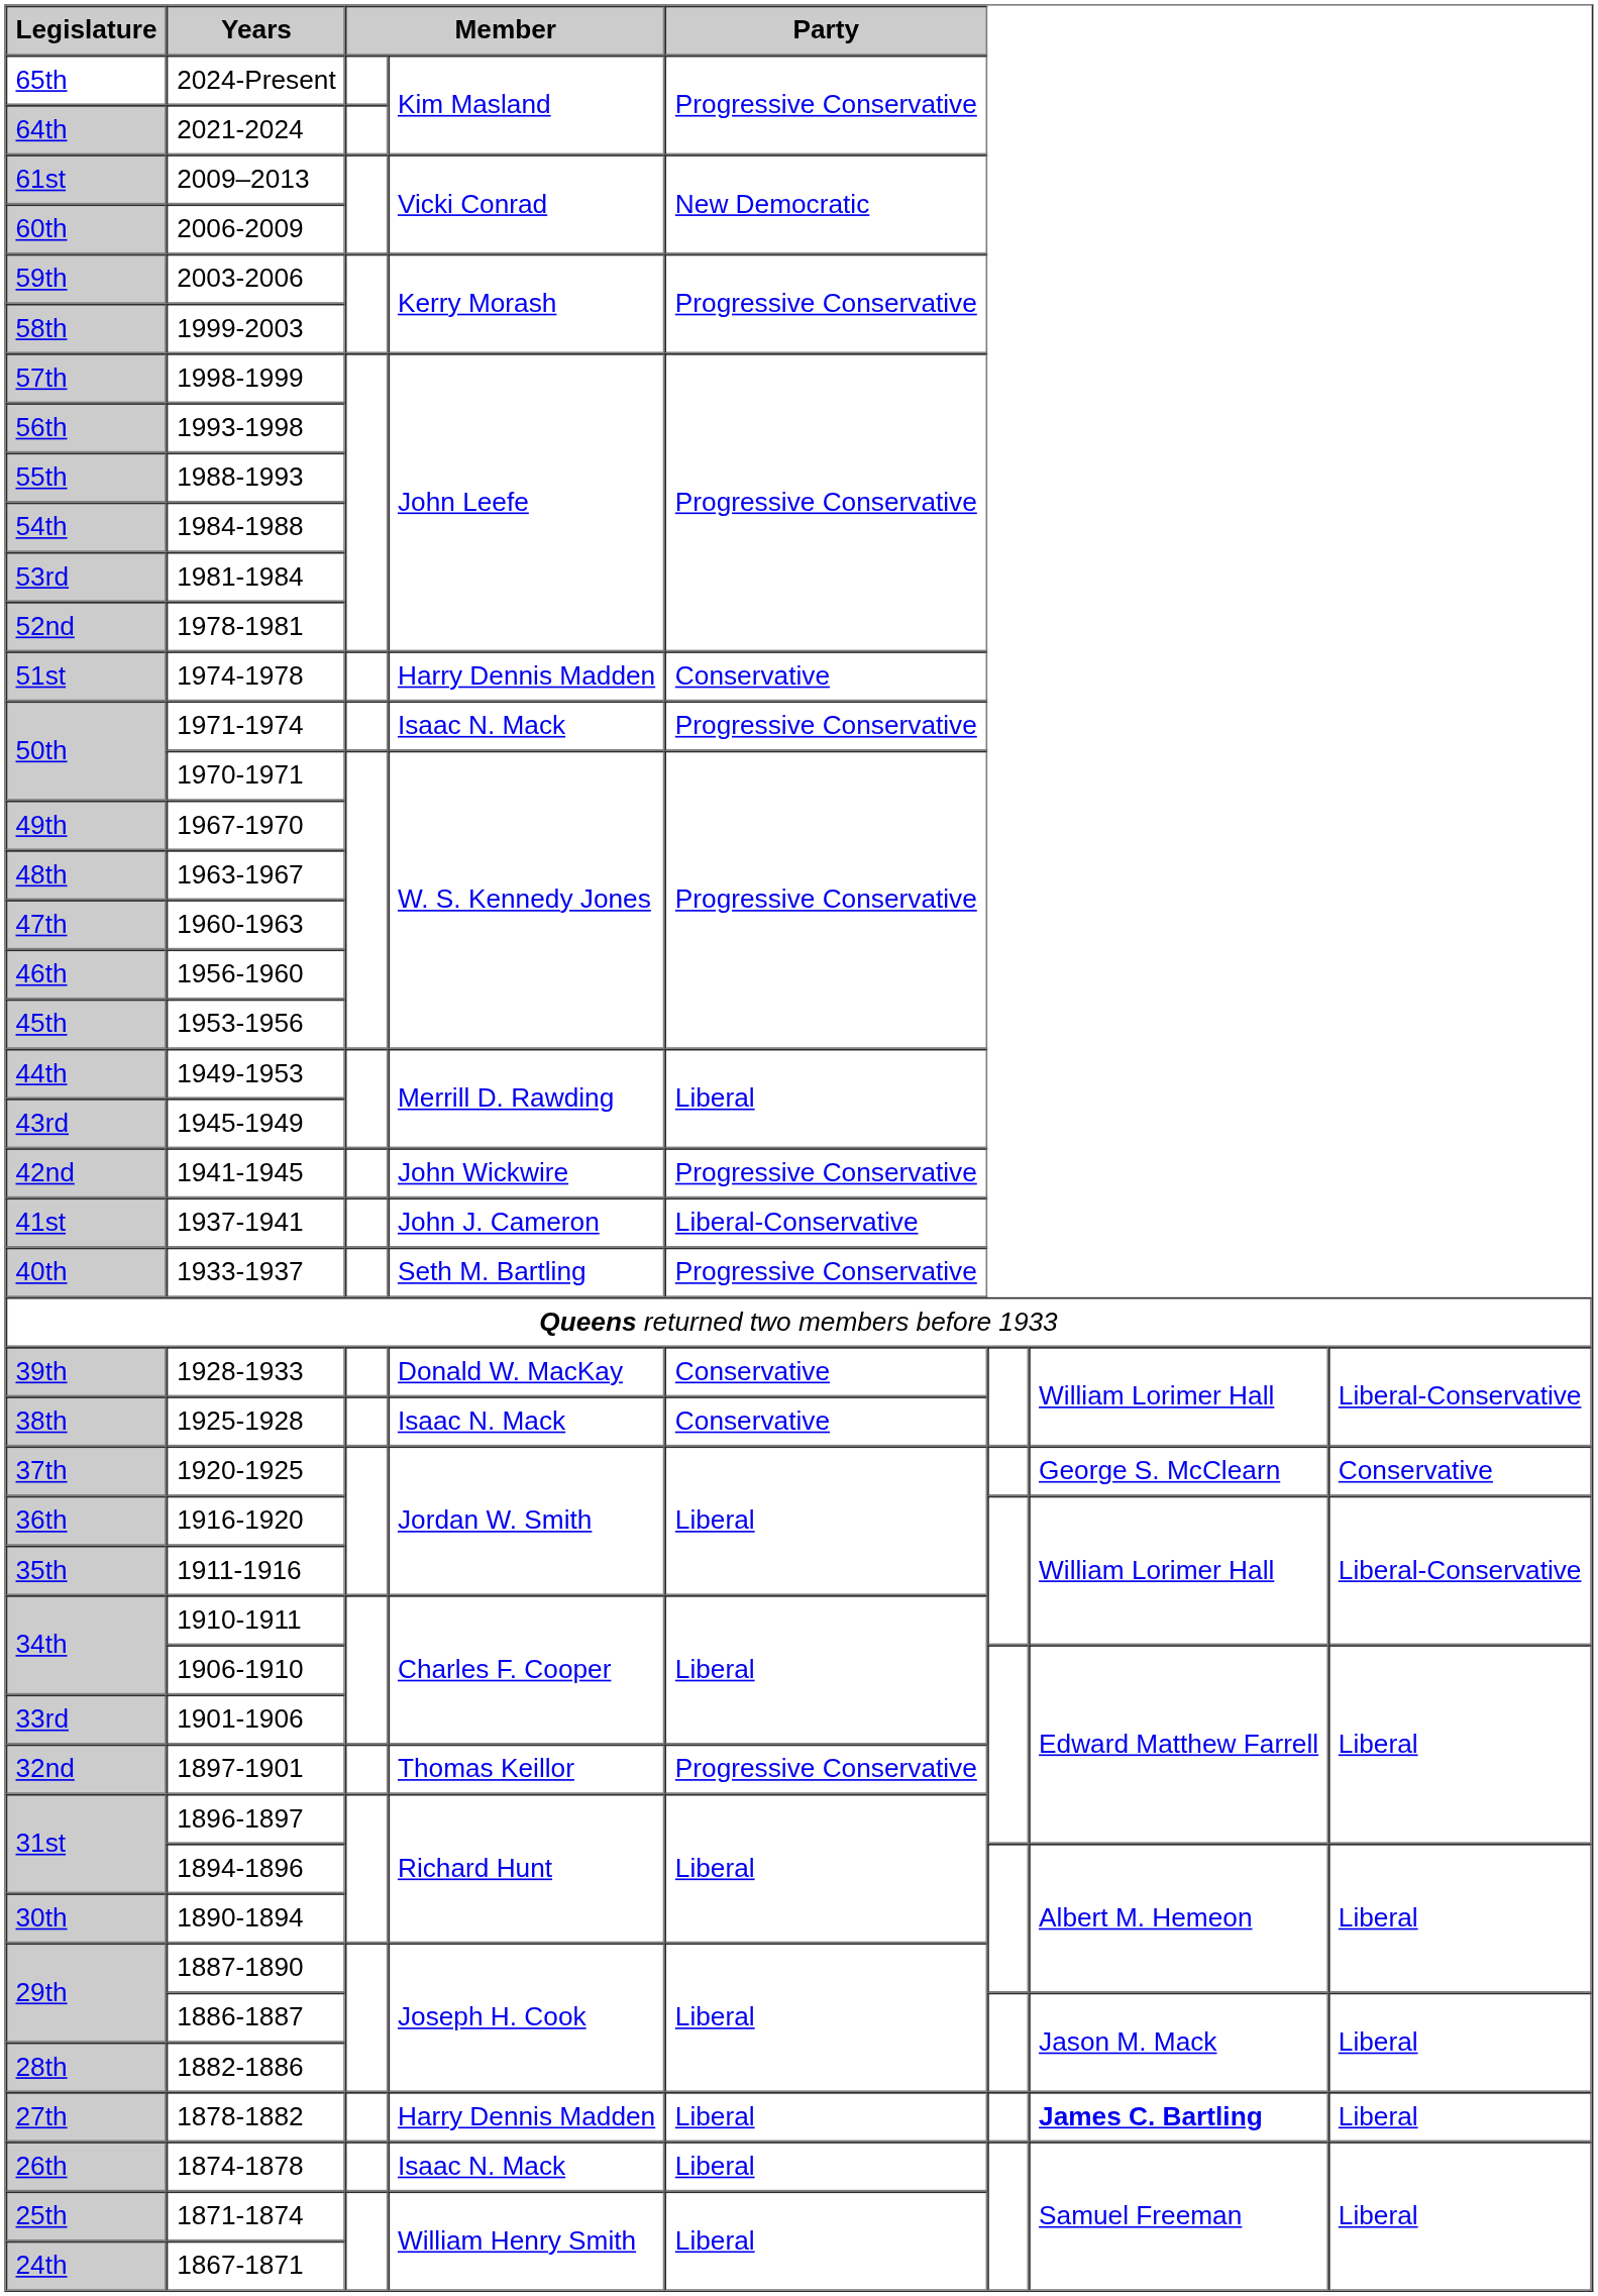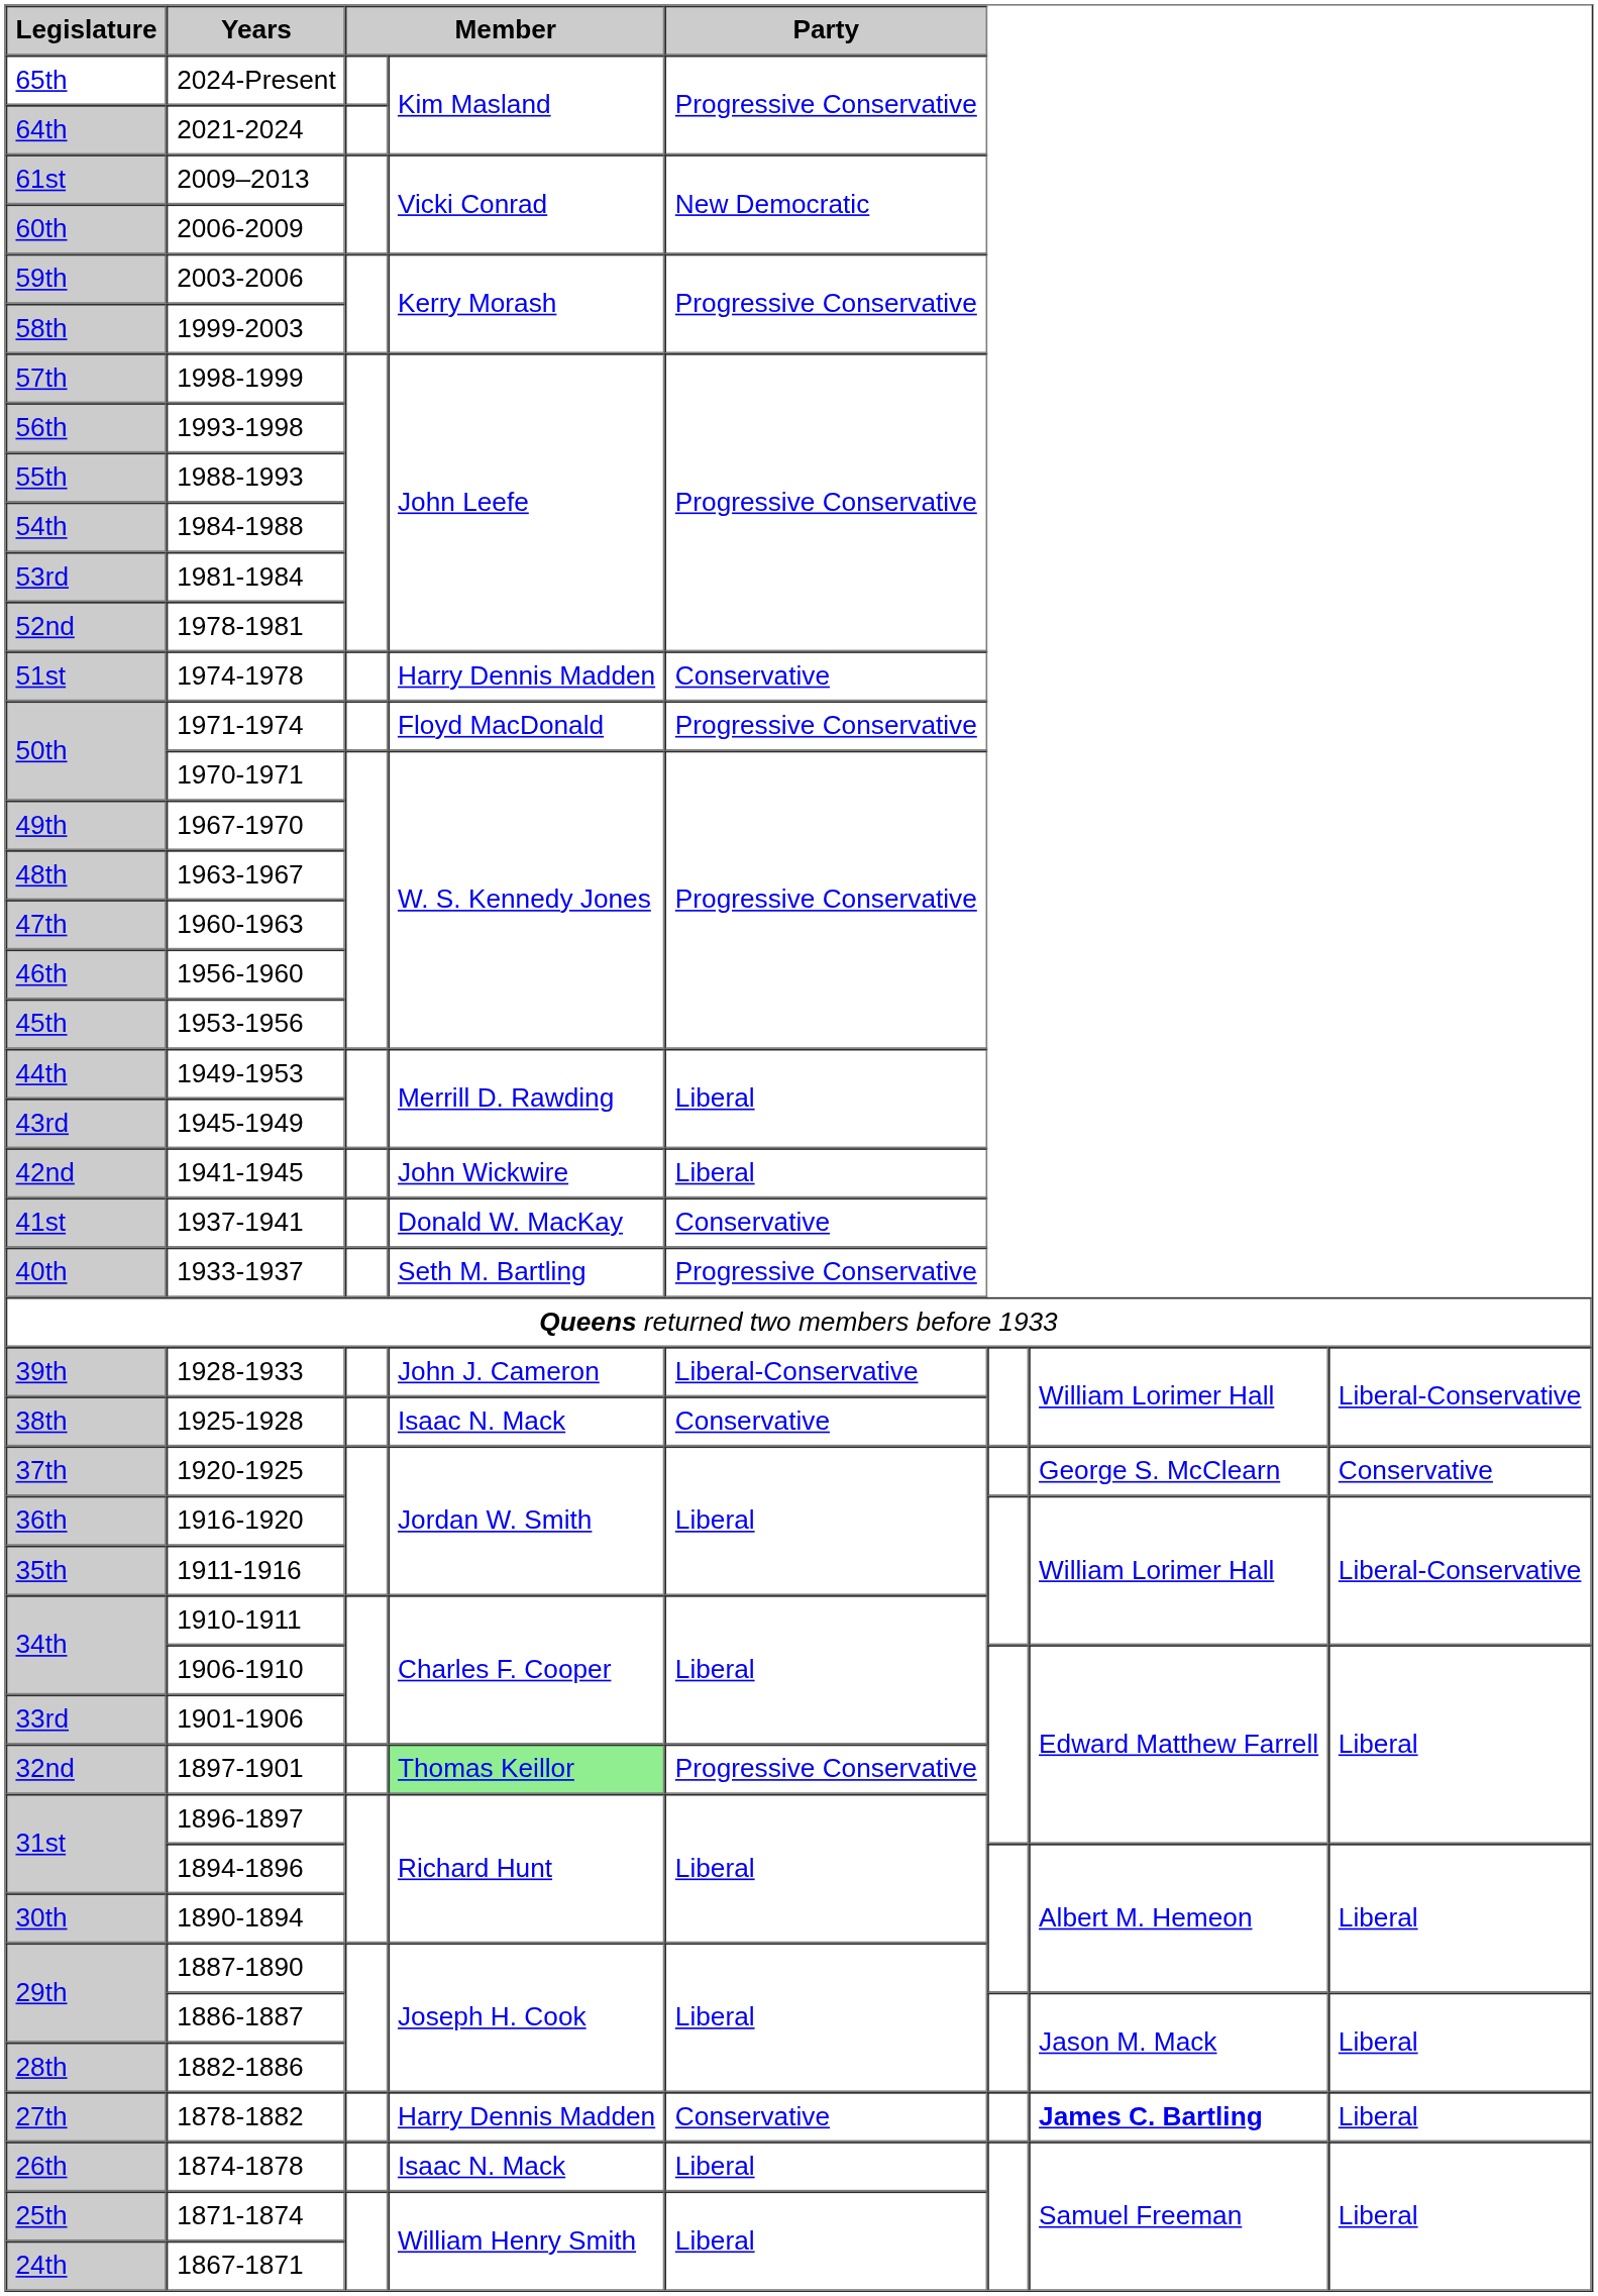 <table border=1 cellpadding=5 cellspacing=0>
 <tr bgcolor="CCCCCC">
 <th>Legislature</th>
 <th>Years</th>
 <th colspan="2">Member</th>
 <th>Party</th>
 </tr>
 <tr>
 <td><a href='#'>65th</a></td>
 <td>2024-Present</td>
 <td></td>
 <td rowspan="2"><a href='#'>Kim Masland</a></td>
 <td rowspan="2"><a href='#'>Progressive Conservative</a></td>
 </tr>
 <tr>
 <td bgcolor="CCCCCC"><a href='#'>64th</a></td>
 <td>2021-2024</td>
 <td></td>
 </tr>
 <tr>
 </tr>
 <tr>
 <td bgcolor="CCCCCC"><a href='#'>61st</a></td>
 <td>2009–2013</td>
 <td rowspan="2" ></td>
 <td rowspan="2"><a href='#'>Vicki Conrad</a></td>
 <td rowspan="2"><a href='#'>New Democratic</a></td>
 </tr>
 <tr>
 <td bgcolor="CCCCCC"><a href='#'>60th</a></td>
 <td>2006-2009</td>
 </tr>
 <tr>
 <td bgcolor="CCCCCC"><a href='#'>59th</a></td>
 <td>2003-2006</td>
 <td rowspan="2" ></td>
 <td rowspan="2"><a href='#'>Kerry Morash</a></td>
 <td rowspan="2"><a href='#'>Progressive Conservative</a></td>
 </tr>
 <tr>
 <td bgcolor="CCCCCC"><a href='#'>58th</a></td>
 <td>1999-2003</td>
 </tr>
 <tr>
 <td bgcolor="CCCCCC"><a href='#'>57th</a></td>
 <td>1998-1999</td>
 <td rowspan="6" ></td>
 <td rowspan="6"><a href='#'>John Leefe</a></td>
 <td rowspan="6"><a href='#'>Progressive Conservative</a></td>
 </tr>
 <tr>
 <td bgcolor="CCCCCC"><a href='#'>56th</a></td>
 <td>1993-1998</td>
 </tr>
 <tr>
 <td bgcolor="CCCCCC"><a href='#'>55th</a></td>
 <td>1988-1993</td>
 </tr>
 <tr>
 <td bgcolor="CCCCCC"><a href='#'>54th</a></td>
 <td>1984-1988</td>
 </tr>
 <tr>
 <td bgcolor="CCCCCC"><a href='#'>53rd</a></td>
 <td>1981-1984</td>
 </tr>
 <tr>
 <td bgcolor="CCCCCC"><a href='#'>52nd</a></td>
 <td>1978-1981</td>
 </tr>
 <tr>
 <td bgcolor="CCCCCC"><a href='#'>51st</a></td>
 <td>1974-1978</td>
 <td rowspan="1" >   </td>
 <td rowspan="1"><a href='#'>Harry Dennis Madden</a></td>
 <td rowspan="1"><a href='#'>Conservative</a></td>
 </tr>
 <tr>
 <td bgcolor="CCCCCC" rowspan="2"><a href='#'>50th</a></td>
 <td>1971-1974</td>
 <td rowspan="1" >   </td>
-<td rowspan="1"><a href='#'>Isaac N. Mack</a></td>
+<td rowspan="1"><a href='#'>Floyd MacDonald</a></td>
 <td rowspan="1"><a href='#'>Progressive Conservative</a></td>
 </tr>
 <tr>
 <td>1970-1971</td>
 <td rowspan="6" >   </td>
 <td rowspan="6"><a href='#'>W. S. Kennedy Jones</a></td>
 <td rowspan="6"><a href='#'>Progressive Conservative</a></td>
 </tr>
 <tr>
 <td bgcolor="CCCCCC"><a href='#'>49th</a></td>
 <td>1967-1970</td>
 </tr>
 <tr>
 <td bgcolor="CCCCCC"><a href='#'>48th</a></td>
 <td>1963-1967</td>
 </tr>
 <tr>
 <td bgcolor="CCCCCC"><a href='#'>47th</a></td>
 <td>1960-1963</td>
 </tr>
 <tr>
 <td bgcolor="CCCCCC"><a href='#'>46th</a></td>
 <td>1956-1960</td>
 </tr>
 <tr>
 <td bgcolor="CCCCCC"><a href='#'>45th</a></td>
 <td>1953-1956</td>
 </tr>
 <tr>
 <td bgcolor="CCCCCC"><a href='#'>44th</a></td>
 <td>1949-1953</td>
 <td rowspan="2" >   </td>
 <td rowspan="2"><a href='#'>Merrill D. Rawding</a></td>
 <td rowspan="2"><a href='#'>Liberal</a></td>
 </tr>
 <tr>
 <td bgcolor="CCCCCC"><a href='#'>43rd</a></td>
 <td>1945-1949</td>
 </tr>
 <tr>
 <td bgcolor="CCCCCC"><a href='#'>42nd</a></td>
 <td>1941-1945</td>
 <td rowspan="1" >   </td>
 <td rowspan="1"><a href='#'>John Wickwire</a></td>
-<td rowspan="1"><a href='#'>Progressive Conservative</a></td>
+<td rowspan="1"><a href='#'>Liberal</a></td>
 </tr>
 <tr>
 <td bgcolor="CCCCCC"><a href='#'>41st</a></td>
 <td>1937-1941</td>
 <td rowspan="1" >   </td>
-<td rowspan="1"><a href='#'>John J. Cameron</a></td>
-<td rowspan="1"><a href='#'>Liberal-Conservative</a></td>
+<td rowspan="1"><a href='#'>Donald W. MacKay</a></td>
+<td rowspan="1"><a href='#'>Conservative</a></td>
 </tr>
 <tr>
 <td bgcolor="CCCCCC"><a href='#'>40th</a></td>
 <td>1933-1937</td>
 <td rowspan="1" >   </td>
 <td rowspan="1"><a href='#'>Seth M. Bartling</a></td>
 <td rowspan="1"><a href='#'>Progressive Conservative</a></td>
 </tr>
 <tr>
 <td colspan=8 align=center><strong><em>Queens</em></strong> <em>returned two members before 1933</em></td>
 </tr>
 <tr>
 <td bgcolor="CCCCCC"><a href='#'>39th</a></td>
 <td>1928-1933</td>
 <td rowspan="1" >   </td>
-<td rowspan="1"><a href='#'>Donald W. MacKay</a></td>
-<td rowspan="1"><a href='#'>Conservative</a></td>
+<td rowspan="1"><a href='#'>John J. Cameron</a></td>
+<td rowspan="1"><a href='#'>Liberal-Conservative</a></td>
 <td rowspan="2" >   </td>
 <td rowspan="2"><a href='#'>William Lorimer Hall</a></td>
 <td rowspan="2"><a href='#'>Liberal-Conservative</a></td>
 </tr>
 <tr>
 <td bgcolor="CCCCCC"><a href='#'>38th</a></td>
 <td>1925-1928</td>
 <td rowspan="1" >   </td>
 <td rowspan="1"><a href='#'>Isaac N. Mack</a></td>
 <td rowspan="1"><a href='#'>Conservative</a></td>
 </tr>
 <tr>
 <td bgcolor="CCCCCC"><a href='#'>37th</a></td>
 <td>1920-1925</td>
 <td rowspan="3" >   </td>
 <td rowspan="3"><a href='#'>Jordan W. Smith</a></td>
 <td rowspan="3"><a href='#'>Liberal</a></td>
 <td rowspan="1" >   </td>
 <td rowspan="1"><a href='#'>George S. McClearn</a></td>
 <td rowspan="1"><a href='#'>Conservative</a></td>
 </tr>
 <tr>
 <td bgcolor="CCCCCC"><a href='#'>36th</a></td>
 <td>1916-1920</td>
 <td rowspan="3" >   </td>
 <td rowspan="3"><a href='#'>William Lorimer Hall</a></td>
 <td rowspan="3"><a href='#'>Liberal-Conservative</a></td>
 </tr>
 <tr>
 <td bgcolor="CCCCCC"><a href='#'>35th</a></td>
 <td>1911-1916</td>
 </tr>
 <tr>
 <td bgcolor="CCCCCC"  rowspan="2"><a href='#'>34th</a></td>
 <td>1910-1911</td>
 <td rowspan="3" >   </td>
 <td rowspan="3"><a href='#'>Charles F. Cooper</a></td>
 <td rowspan="3"><a href='#'>Liberal</a></td>
 </tr>
 <tr>
 <td>1906-1910</td>
 <td rowspan="4" >   </td>
 <td rowspan="4"><a href='#'>Edward Matthew Farrell</a></td>
 <td rowspan="4"><a href='#'>Liberal</a></td>
 </tr>
 <tr>
 <td bgcolor="CCCCCC"><a href='#'>33rd</a></td>
 <td>1901-1906</td>
 </tr>
 <tr>
 <td bgcolor="CCCCCC"><a href='#'>32nd</a></td>
 <td>1897-1901</td>
 <td rowspan="1" >   </td>
-<td rowspan="1"><a href='#'>Thomas Keillor</a></td>
+<td rowspan="1" style="background: lightgreen;"><a href='#'>Thomas Keillor</a></td>
 <td rowspan="1"><a href='#'>Progressive Conservative</a></td>
 </tr>
 <tr>
 <td bgcolor="CCCCCC" rowspan="2"><a href='#'>31st</a></td>
 <td>1896-1897</td>
 <td rowspan="3" >   </td>
 <td rowspan="3"><a href='#'>Richard Hunt</a></td>
 <td rowspan="3"><a href='#'>Liberal</a></td>
 </tr>
 <tr>
 <td>1894-1896</td>
 <td rowspan="3" >   </td>
 <td rowspan="3"><a href='#'>Albert M. Hemeon</a></td>
 <td rowspan="3"><a href='#'>Liberal</a></td>
 </tr>
 <tr>
 <td bgcolor="CCCCCC"><a href='#'>30th</a></td>
 <td>1890-1894</td>
 </tr>
 <tr>
 <td bgcolor="CCCCCC" rowspan="2"><a href='#'>29th</a></td>
 <td>1887-1890</td>
 <td rowspan="3" >   </td>
 <td rowspan="3"><a href='#'>Joseph H. Cook</a></td>
 <td rowspan="3"><a href='#'>Liberal</a></td>
 </tr>
 <tr>
 <td>1886-1887</td>
 <td rowspan="2" >   </td>
 <td rowspan="2"><a href='#'>Jason M. Mack</a></td>
 <td rowspan="2"><a href='#'>Liberal</a></td>
 </tr>
 <tr>
 <td bgcolor="CCCCCC"><a href='#'>28th</a></td>
 <td>1882-1886</td>
 </tr>
 <tr>
 <td bgcolor="CCCCCC"><a href='#'>27th</a></td>
 <td>1878-1882</td>
 <td rowspan="1" >   </td>
 <td rowspan="1"><a href='#'>Harry Dennis Madden</a></td>
-<td rowspan="1"><a href='#'>Liberal</a></td>
+<td rowspan="1"><a href='#'>Conservative</a></td>
 <td rowspan="1" >   </td>
 <td rowspan="1"><strong><a href='#'>James C. Bartling</a></strong></td>
 <td rowspan="1"><a href='#'>Liberal</a></td>
 </tr>
 <tr>
 <td bgcolor="CCCCCC"><a href='#'>26th</a></td>
 <td>1874-1878</td>
 <td rowspan="1" >   </td>
 <td rowspan="1"><a href='#'>Isaac N. Mack</a></td>
 <td rowspan="1"><a href='#'>Liberal</a></td>
 <td rowspan="3" >   </td>
 <td rowspan="3"><a href='#'>Samuel Freeman</a></td>
 <td rowspan="3"><a href='#'>Liberal</a></td>
 </tr>
 <tr>
 <td bgcolor="CCCCCC"><a href='#'>25th</a></td>
 <td>1871-1874</td>
 <td rowspan="2" >   </td>
 <td rowspan="2"><a href='#'>William Henry Smith</a></td>
 <td rowspan="2"><a href='#'>Liberal</a></td>
 </tr>
 <tr>
 <td bgcolor="CCCCCC"><a href='#'>24th</a></td>
 <td>1867-1871</td>
 </tr>
 </table>
